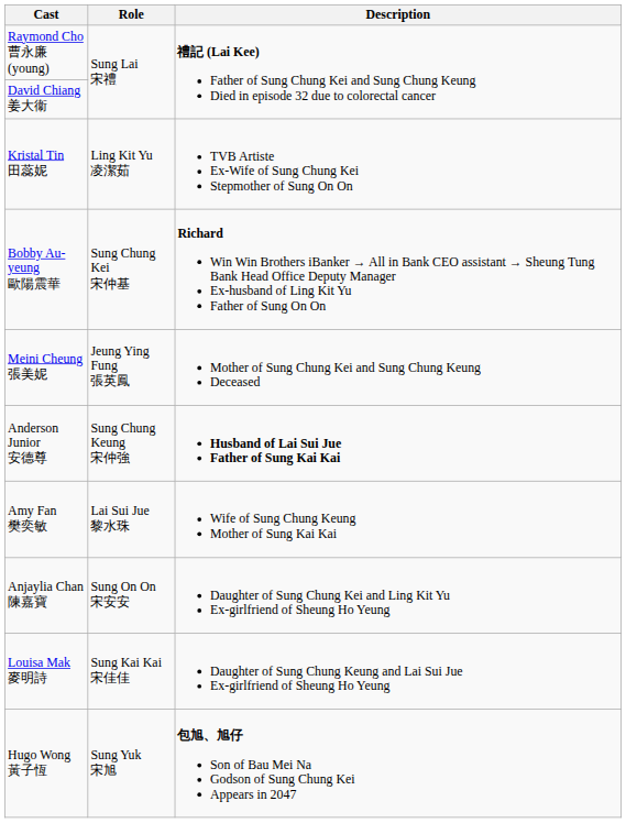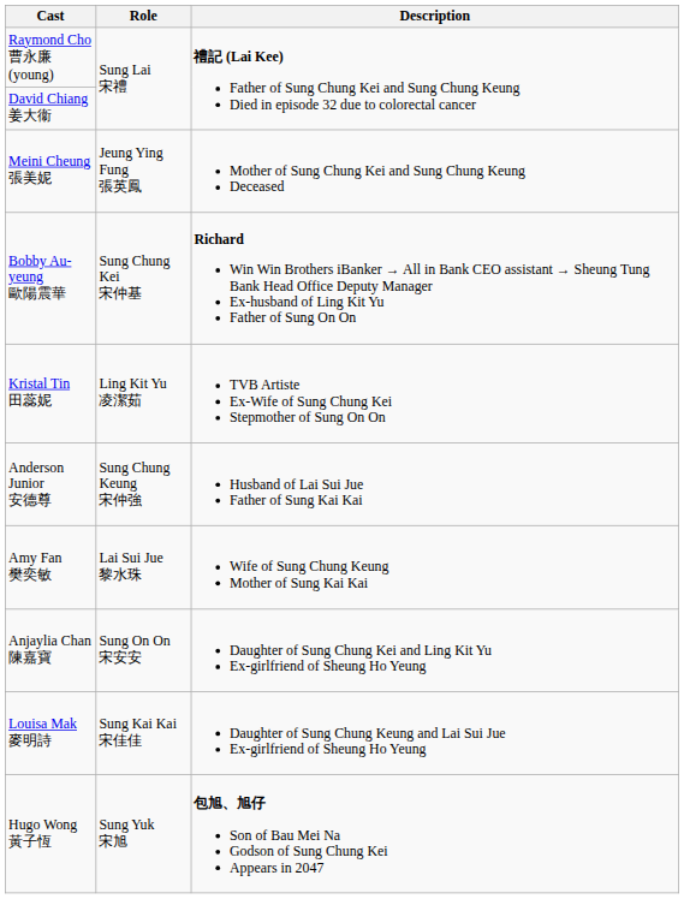 <table class="wikitable" width="60%">
 <tr>
 <th>Cast</th>
 <th>Role</th>
 <th>Description</th>
 </tr>
 <tr>
 <td><a href='#'>Raymond Cho</a>  <br> 曹永廉 (young)</td>
 <td rowspan=2>Sung Lai <br> 宋禮</td>
 <td rowspan=2><br><strong>禮記 (Lai Kee)</strong><ul><li>Father of Sung Chung Kei and Sung Chung Keung</li><li>Died in episode 32 due to colorectal  cancer</li></ul></td>
 </tr>
 <tr>
 <td><a href='#'>David Chiang</a> <br> 姜大衞</td>
 </tr>
 <tr>
-<td><a href='#'>Kristal Tin</a> <br> 田蕊妮</td>
-<td>Ling Kit Yu <br> 凌潔茹</td>
-<td><br><ul><li>TVB Artiste</li><li>Ex-Wife of Sung Chung Kei</li><li>Stepmother of Sung On On</li></ul></td>
+<td><a href='#'>Meini Cheung</a> <br> 張美妮</td>
+<td>Jeung Ying Fung <br> 張英鳳</td>
+<td><br><ul><li>Mother of Sung Chung Kei and Sung Chung Keung</li><li>Deceased</li></ul></td>
 </tr>
 <tr>
 <td><a href='#'>Bobby Au-yeung</a> <br> 歐陽震華</td>
 <td>Sung Chung Kei <br> 宋仲基</td>
 <td><br><strong>Richard</strong><ul><li>Win Win Brothers iBanker → All in Bank CEO assistant → Sheung Tung Bank Head Office Deputy Manager</li><li>Ex-husband of Ling Kit Yu</li><li>Father of Sung On On</li></ul></td>
 </tr>
 <tr>
-<td><a href='#'>Meini Cheung</a> <br> 張美妮</td>
-<td>Jeung Ying Fung <br> 張英鳳</td>
-<td><br><ul><li>Mother of Sung Chung Kei and Sung Chung Keung</li><li>Deceased</li></ul></td>
+<td><a href='#'>Kristal Tin</a> <br> 田蕊妮</td>
+<td>Ling Kit Yu <br> 凌潔茹</td>
+<td><br><ul><li>TVB Artiste</li><li>Ex-Wife of Sung Chung Kei</li><li>Stepmother of Sung On On</li></ul></td>
 </tr>
 <tr>
 <td>Anderson Junior <br> 安德尊</td>
 <td>Sung Chung Keung <br> 宋仲強</td>
-<td><strong><br><ul><li>Husband of Lai Sui Jue</li><li>Father of Sung Kai Kai</li></ul></strong></td>
+<td><br><ul><li>Husband of Lai Sui Jue</li><li>Father of Sung Kai Kai</li></ul></td>
 </tr>
 <tr>
 <td>Amy Fan <br> 樊奕敏</td>
 <td>Lai Sui Jue <br> 黎水珠</td>
 <td><br><ul><li>Wife of Sung Chung Keung</li><li>Mother of Sung Kai Kai</li></ul></td>
 </tr>
 <tr>
 <td>Anjaylia Chan <br> 陳嘉寶</td>
 <td>Sung On On <br> 宋安安</td>
 <td><br><ul><li>Daughter of Sung Chung Kei and Ling Kit Yu</li><li>Ex-girlfriend of Sheung Ho Yeung</li></ul></td>
 </tr>
 <tr>
 <td><a href='#'>Louisa Mak</a> <br> 麥明詩</td>
 <td>Sung Kai Kai <br> 宋佳佳</td>
 <td><br><ul><li>Daughter of Sung Chung Keung and Lai Sui Jue</li><li>Ex-girlfriend of Sheung Ho Yeung</li></ul></td>
 </tr>
 <tr>
 <td>Hugo Wong <br> 黃子恆</td>
 <td>Sung Yuk <br> 宋旭</td>
 <td><br><strong>包旭、旭仔</strong><ul><li>Son of Bau Mei Na</li><li>Godson of Sung Chung Kei</li><li>Appears in 2047</li></ul></td>
 </tr>
 </table>
